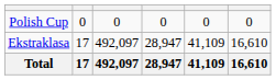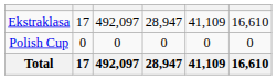 <table class="wikitable sortable" style="text-align: center;">
 <tr>
 <th></th>
 <th></th>
 <th></th>
 <th></th>
 <th></th>
 <th></th>
 </tr>
 <tr>
+<td><a href='#'>Ekstraklasa</a></td>
+<td>17</td>
+<td>492,097 </td>
+<td>28,947</td>
+<td>41,109</td>
+<td>16,610</td>
+</tr>
+<tr>
 <td><a href='#'>Polish Cup</a></td>
 <td>0</td>
 <td>0</td>
 <td>0</td>
 <td>0</td>
 <td>0</td>
-</tr>
-<tr>
-<td><a href='#'>Ekstraklasa</a></td>
-<td>17</td>
-<td>492,097 </td>
-<td>28,947</td>
-<td>41,109</td>
-<td>16,610</td>
 </tr>
 <tr>
 <th>Total</th>
 <th>17</th>
 <th>492,097 </th>
 <th>28,947</th>
 <th>41,109</th>
 <th>16,610</th>
 </tr>
 </table>
